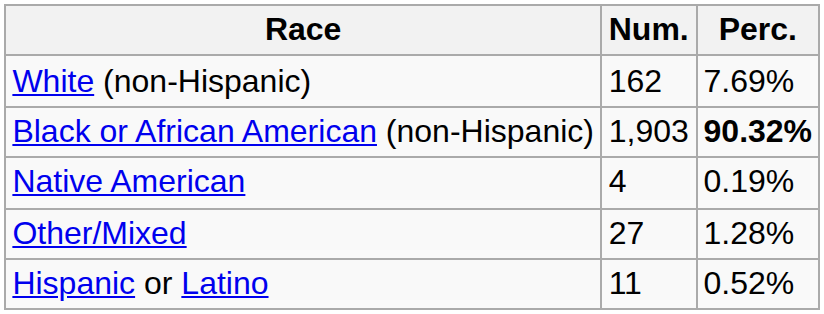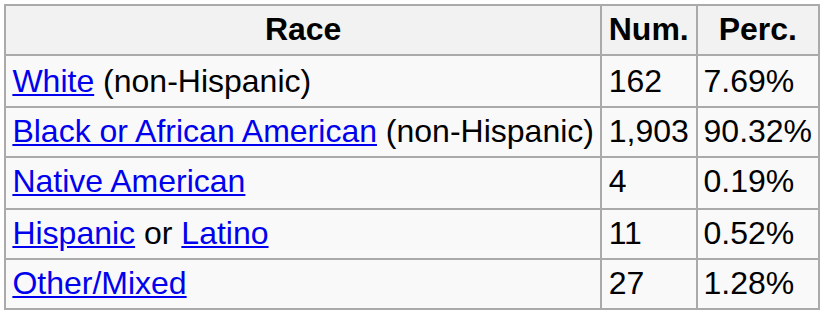 <table class="wikitable">
 <tr>
 <th>Race</th>
 <th>Num.</th>
 <th>Perc.</th>
 </tr>
 <tr>
 <td><a href='#'>White</a> (non-Hispanic)</td>
 <td>162</td>
 <td>7.69%</td>
 </tr>
 <tr>
 <td><a href='#'>Black or African American</a> (non-Hispanic)</td>
 <td>1,903</td>
-<td><strong>90.32%</strong></td>
+<td>90.32%</td>
 </tr>
 <tr>
 <td><a href='#'>Native American</a></td>
 <td>4</td>
 <td>0.19%</td>
 </tr>
 <tr>
+<td><a href='#'>Hispanic</a> or <a href='#'>Latino</a></td>
+<td>11</td>
+<td>0.52%</td>
+</tr>
+<tr>
 <td><a href='#'>Other/Mixed</a></td>
 <td>27</td>
 <td>1.28%</td>
 </tr>
-<tr>
-<td><a href='#'>Hispanic</a> or <a href='#'>Latino</a></td>
-<td>11</td>
-<td>0.52%</td>
-</tr>
 </table>
